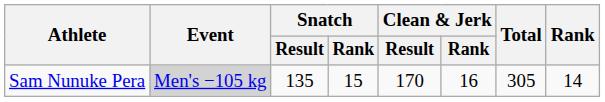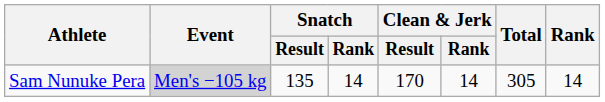 <table class="wikitable" style="font-size:90%">
 <tr>
 <th rowspan="2">Athlete</th>
 <th rowspan="2">Event</th>
 <th colspan="2">Snatch</th>
 <th colspan="2">Clean & Jerk</th>
 <th rowspan="2">Total</th>
 <th rowspan="2">Rank</th>
 </tr>
 <tr style="font-size:95%">
 <th>Result</th>
 <th>Rank</th>
 <th>Result</th>
 <th>Rank</th>
 </tr>
 <tr align=center>
 <td align=left><a href='#'>Sam Nunuke Pera</a></td>
 <td align=left style="background: lightgrey;"><a href='#'>Men's −105 kg</a></td>
 <td>135</td>
-<td>15</td>
+<td>14</td>
 <td>170</td>
-<td>16</td>
+<td>14</td>
 <td>305</td>
 <td>14</td>
 </tr>
 </table>
